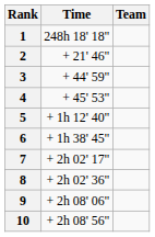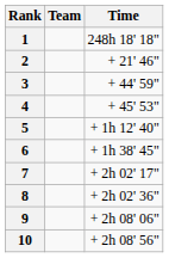 <table class="wikitable">
 <tr>
 <th scope="col">Rank</th>
+<th scope="col">Team</th>
 <th scope="col">Time</th>
-<th scope="col">Team</th>
 </tr>
 <tr>
 <th scope="row">1</th>
+<td></td>
 <td style="text-align:right;">248h 18' 18"</td>
-<td></td>
 </tr>
 <tr>
 <th scope="row">2</th>
+<td></td>
 <td style="text-align:right;">+ 21' 46"</td>
-<td></td>
 </tr>
 <tr>
 <th scope="row">3</th>
+<td></td>
 <td style="text-align:right;">+ 44' 59"</td>
-<td></td>
 </tr>
 <tr>
 <th scope="row">4</th>
+<td></td>
 <td style="text-align:right;">+ 45' 53"</td>
-<td></td>
 </tr>
 <tr>
 <th scope="row">5</th>
+<td></td>
 <td style="text-align:right;">+ 1h 12' 40"</td>
-<td></td>
 </tr>
 <tr>
 <th scope="row">6</th>
+<td></td>
 <td style="text-align:right;">+ 1h 38' 45"</td>
-<td></td>
 </tr>
 <tr>
 <th scope="row">7</th>
+<td></td>
 <td style="text-align:right;">+ 2h 02' 17"</td>
-<td></td>
 </tr>
 <tr>
 <th scope="row">8</th>
+<td></td>
 <td style="text-align:right;">+ 2h 02' 36"</td>
-<td></td>
 </tr>
 <tr>
 <th scope="row">9</th>
+<td></td>
 <td style="text-align:right;">+ 2h 08' 06"</td>
-<td></td>
 </tr>
 <tr>
 <th scope="row">10</th>
+<td></td>
 <td style="text-align:right;">+ 2h 08' 56"</td>
-<td></td>
 </tr>
 </table>
